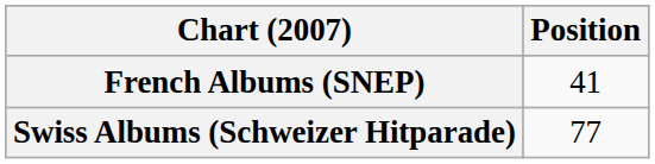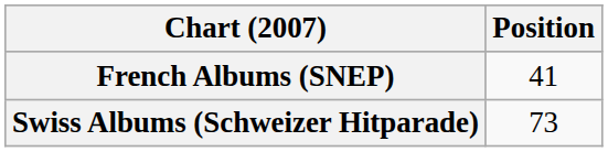 <table class="wikitable plainrowheaders" style="text-align:center">
 <tr>
 <th scope="col">Chart (2007)</th>
 <th scope="col">Position</th>
 </tr>
 <tr>
 <th scope="row">French Albums (SNEP)</th>
 <td>41</td>
 </tr>
 <tr>
 <th scope="row">Swiss Albums (Schweizer Hitparade)</th>
-<td>77</td>
+<td>73</td>
 </tr>
 </table>
